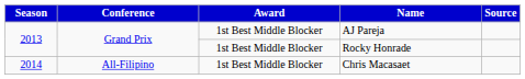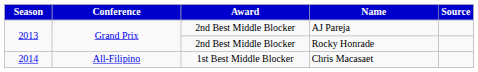 <table class="wikitable" style="text-align:center;">
 <tr>
 <th width=70px style="background: #0000CD; color: White; text-align: center"><strong>Season</strong></th>
 <th width=200px style="background: #0000CD; color: White"><strong>Conference</strong></th>
 <th width=200px style="background: #0000CD; color: White"><strong>Award</strong></th>
 <th width=200px style="background: #0000CD; color: White"><strong>Name</strong></th>
 <th width=50px style="background: #0000CD; color: White"><strong>Source</strong></th>
 </tr>
 <tr>
 <td rowspan=2><a href='#'>2013</a></td>
 <td rowspan=2><a href='#'>Grand Prix</a></td>
-<td>1st Best Middle Blocker</td>
+<td>2nd Best Middle Blocker</td>
 <td style="text-align:left;"> AJ Pareja</td>
 <td></td>
 </tr>
 <tr>
-<td>1st Best Middle Blocker</td>
+<td>2nd Best Middle Blocker</td>
 <td style="text-align:left;"> Rocky Honrade</td>
 <td></td>
 </tr>
 <tr>
 <td><a href='#'>2014</a></td>
 <td><a href='#'>All-Filipino</a></td>
 <td>1st Best Middle Blocker</td>
 <td style="text-align:left;"> Chris Macasaet</td>
 <td></td>
 </tr>
 </table>
